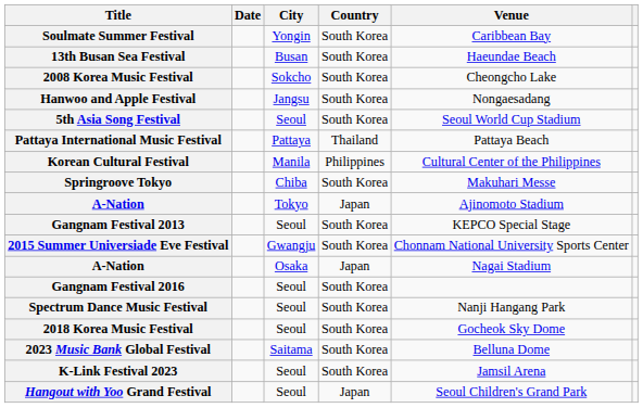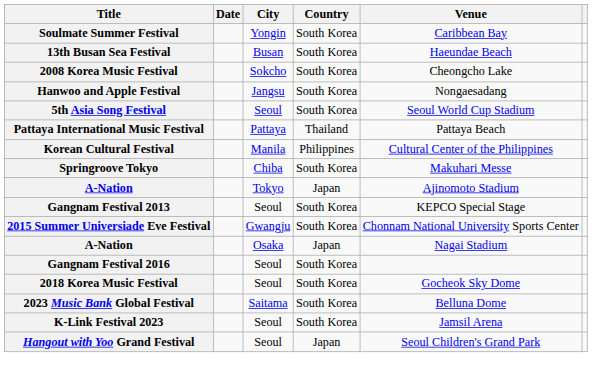 <table class="wikitable sortable plainrowheaders" style="text-align:center;">
 <tr>
 <th scope="col">Title</th>
 <th scope="col">Date</th>
 <th scope="col">City</th>
 <th scope="col">Country</th>
 <th scope="col">Venue</th>
 <th scope="col" class="unsortable"></th>
 </tr>
 <tr>
 <th scope="row">Soulmate Summer Festival</th>
 <td></td>
 <td><a href='#'>Yongin</a></td>
 <td>South Korea</td>
 <td><a href='#'>Caribbean Bay</a></td>
 <td></td>
 </tr>
 <tr>
 <th scope="row">13th Busan Sea Festival</th>
 <td></td>
 <td><a href='#'>Busan</a></td>
 <td>South Korea</td>
 <td><a href='#'>Haeundae Beach</a></td>
 <td></td>
 </tr>
 <tr>
 <th scope="row">2008 Korea Music Festival</th>
 <td></td>
 <td><a href='#'>Sokcho</a></td>
 <td>South Korea</td>
 <td>Cheongcho Lake</td>
 <td></td>
 </tr>
 <tr>
 <th scope="row">Hanwoo and Apple Festival</th>
 <td></td>
 <td><a href='#'>Jangsu</a></td>
 <td>South Korea</td>
 <td>Nongaesadang</td>
 <td></td>
 </tr>
 <tr>
 <th scope="row">5th <a href='#'>Asia Song Festival</a></th>
 <td></td>
 <td><a href='#'>Seoul</a></td>
 <td>South Korea</td>
 <td><a href='#'>Seoul World Cup Stadium</a></td>
 <td></td>
 </tr>
 <tr>
 <th scope="row">Pattaya International Music Festival</th>
 <td></td>
 <td><a href='#'>Pattaya</a></td>
 <td>Thailand</td>
 <td>Pattaya Beach</td>
 <td></td>
 </tr>
 <tr>
 <th scope="row">Korean Cultural Festival</th>
 <td></td>
 <td><a href='#'>Manila</a></td>
 <td>Philippines</td>
 <td><a href='#'>Cultural Center of the Philippines</a></td>
 <td></td>
 </tr>
 <tr>
 <th scope="row">Springroove Tokyo</th>
 <td></td>
 <td><a href='#'>Chiba</a></td>
 <td>South Korea</td>
 <td><a href='#'>Makuhari Messe</a></td>
 <td></td>
 </tr>
 <tr>
 <th scope="row"><a href='#'>A-Nation</a></th>
 <td></td>
 <td><a href='#'>Tokyo</a></td>
 <td>Japan</td>
 <td><a href='#'>Ajinomoto Stadium</a></td>
 <td></td>
 </tr>
 <tr>
 <th scope="row">Gangnam Festival 2013</th>
 <td></td>
 <td>Seoul</td>
 <td>South Korea</td>
 <td>KEPCO Special Stage</td>
 <td></td>
 </tr>
 <tr>
 <th scope="row"><a href='#'>2015 Summer Universiade</a> Eve Festival</th>
 <td></td>
 <td><a href='#'>Gwangju</a></td>
 <td>South Korea</td>
 <td><a href='#'>Chonnam National University</a> Sports Center</td>
 <td></td>
 </tr>
 <tr>
 <th scope="row">A-Nation</th>
 <td></td>
 <td><a href='#'>Osaka</a></td>
 <td>Japan</td>
 <td><a href='#'>Nagai Stadium</a></td>
 <td></td>
 </tr>
 <tr>
 <th scope="row">Gangnam Festival 2016</th>
 <td></td>
 <td>Seoul</td>
 <td>South Korea</td>
 <td></td>
 <td></td>
 </tr>
 <tr>
-<th scope="row">Spectrum Dance Music Festival</th>
-<td></td>
-<td>Seoul</td>
-<td>South Korea</td>
-<td>Nanji Hangang Park</td>
-<td></td>
-</tr>
-<tr>
 <th scope="row">2018 Korea Music Festival</th>
 <td></td>
 <td>Seoul</td>
 <td>South Korea</td>
 <td><a href='#'>Gocheok Sky Dome</a></td>
 <td></td>
 </tr>
 <tr>
 <th scope="row">2023 <em><a href='#'>Music Bank</a></em> Global Festival</th>
 <td></td>
 <td><a href='#'>Saitama</a></td>
 <td>South Korea</td>
 <td><a href='#'>Belluna Dome</a></td>
 <td></td>
 </tr>
 <tr>
 <th scope="row">K-Link Festival 2023</th>
 <td></td>
 <td>Seoul</td>
 <td>South Korea</td>
 <td><a href='#'>Jamsil Arena</a></td>
 <td></td>
 </tr>
 <tr>
 <th scope="row"><em><a href='#'>Hangout with Yoo</a></em> Grand Festival</th>
 <td></td>
 <td>Seoul</td>
 <td>Japan</td>
 <td><a href='#'>Seoul Children's Grand Park</a></td>
 <td></td>
 </tr>
 </table>
